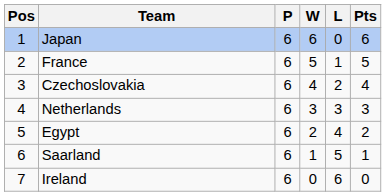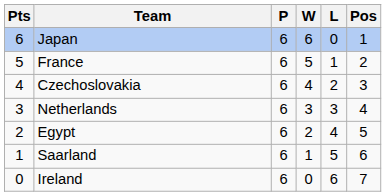 <table class="wikitable" style="font-size: 100%">
 <tr>
-<th width=15>Pos</th>
+<th width=20>Pts</th>
 <th width=250>Team</th>
 <th width=20>P</th>
 <th width=20>W</th>
 <th width=20>L</th>
-<th width=20>Pts</th>
+<th width=15>Pos</th>
 </tr>
 <tr align=center style="background: #b2ccf4;">
-<td>1</td>
+<td>6</td>
 <td align="left"> Japan</td>
 <td>6</td>
 <td>6</td>
 <td>0</td>
-<td>6</td>
+<td>1</td>
 </tr>
 <tr align=center>
-<td>2</td>
+<td>5</td>
 <td align="left"> France</td>
 <td>6</td>
 <td>5</td>
 <td>1</td>
-<td>5</td>
+<td>2</td>
 </tr>
 <tr align=center>
-<td>3</td>
+<td>4</td>
 <td align="left"> Czechoslovakia</td>
 <td>6</td>
 <td>4</td>
 <td>2</td>
-<td>4</td>
+<td>3</td>
 </tr>
 <tr align=center>
-<td>4</td>
+<td>3</td>
 <td align="left"> Netherlands</td>
 <td>6</td>
 <td>3</td>
 <td>3</td>
-<td>3</td>
+<td>4</td>
 </tr>
 <tr align=center>
-<td>5</td>
+<td>2</td>
 <td align="left"> Egypt</td>
 <td>6</td>
 <td>2</td>
 <td>4</td>
-<td>2</td>
+<td>5</td>
 </tr>
 <tr align=center>
-<td>6</td>
+<td>1</td>
 <td align="left"> Saarland</td>
 <td>6</td>
 <td>1</td>
 <td>5</td>
-<td>1</td>
+<td>6</td>
 </tr>
 <tr align=center>
-<td>7</td>
+<td>0</td>
 <td align="left"> Ireland</td>
 <td>6</td>
 <td>0</td>
 <td>6</td>
-<td>0</td>
+<td>7</td>
 </tr>
 </table>
